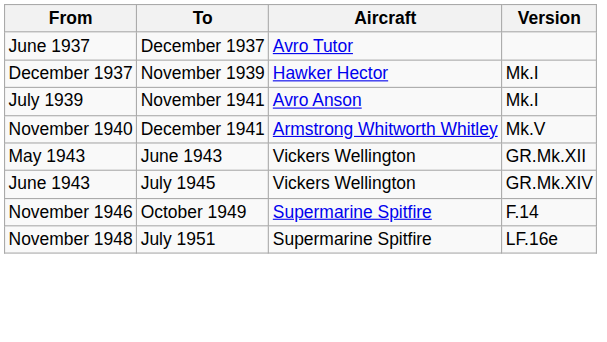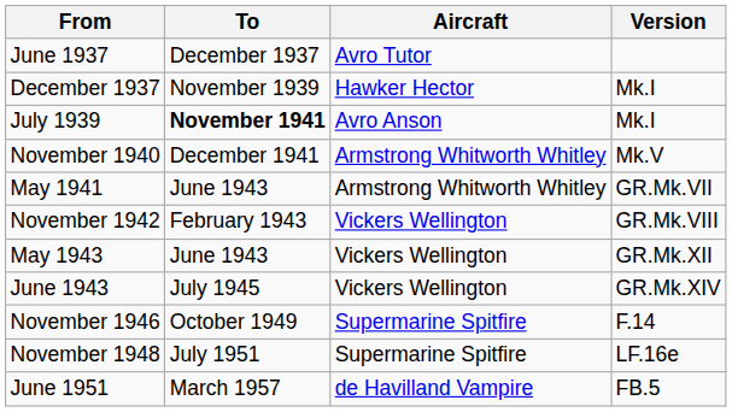 <table class="wikitable">
 <tr>
 <th>From</th>
 <th>To</th>
 <th>Aircraft</th>
 <th>Version</th>
 </tr>
 <tr>
 <td>June 1937</td>
 <td>December 1937</td>
 <td><a href='#'>Avro Tutor</a></td>
 <td></td>
 </tr>
 <tr>
 <td>December 1937</td>
 <td>November 1939</td>
 <td><a href='#'>Hawker Hector</a></td>
 <td>Mk.I</td>
 </tr>
 <tr>
 <td>July 1939</td>
-<td>November 1941</td>
+<td><strong>November 1941</strong></td>
 <td><a href='#'>Avro Anson</a></td>
 <td>Mk.I</td>
 </tr>
 <tr>
 <td>November 1940</td>
 <td>December 1941</td>
 <td><a href='#'>Armstrong Whitworth Whitley</a></td>
 <td>Mk.V</td>
+</tr>
+<tr>
+<td>May 1941</td>
+<td>June 1943</td>
+<td>Armstrong Whitworth Whitley</td>
+<td>GR.Mk.VII</td>
+</tr>
+<tr>
+<td>November 1942</td>
+<td>February 1943</td>
+<td><a href='#'>Vickers Wellington</a></td>
+<td>GR.Mk.VIII</td>
 </tr>
 <tr>
 <td>May 1943</td>
 <td>June 1943</td>
 <td>Vickers Wellington</td>
 <td>GR.Mk.XII</td>
 </tr>
 <tr>
 <td>June 1943</td>
 <td>July 1945</td>
 <td>Vickers Wellington</td>
 <td>GR.Mk.XIV</td>
 </tr>
 <tr>
 <td>November 1946</td>
 <td>October 1949</td>
 <td><a href='#'>Supermarine Spitfire</a></td>
 <td>F.14</td>
 </tr>
 <tr>
 <td>November 1948</td>
 <td>July 1951</td>
 <td>Supermarine Spitfire</td>
 <td>LF.16e</td>
 </tr>
+<tr>
+<td>June 1951</td>
+<td>March 1957</td>
+<td><a href='#'>de Havilland Vampire</a></td>
+<td>FB.5</td>
+</tr>
 </table>
